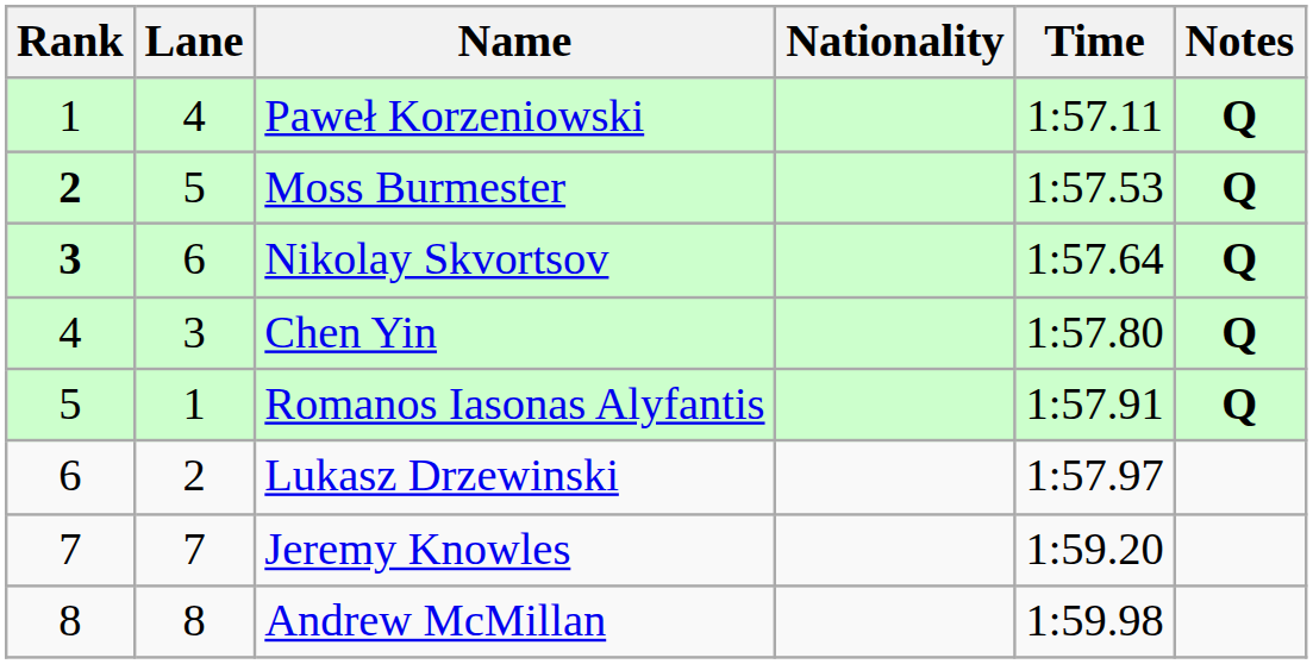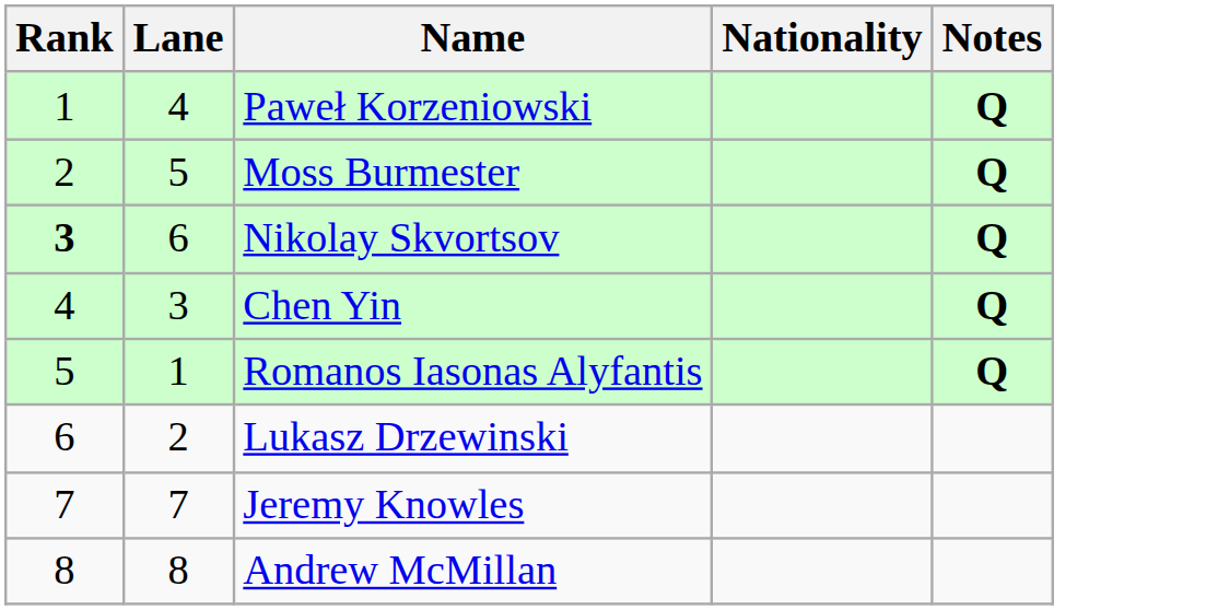 <table class="wikitable sortable" style="text-align:center">
 <tr>
 <th>Rank</th>
 <th>Lane</th>
 <th>Name</th>
 <th>Nationality</th>
-<th>Time</th>
 <th>Notes</th>
 </tr>
 <tr bgcolor=ccffcc>
 <td>1</td>
 <td>4</td>
 <td align=left><a href='#'>Paweł Korzeniowski</a></td>
 <td align=left></td>
-<td>1:57.11</td>
 <td><strong>Q</strong></td>
 </tr>
 <tr bgcolor=ccffcc>
-<td><strong>2</strong></td>
+<td>2</td>
 <td>5</td>
 <td align=left><a href='#'>Moss Burmester</a></td>
 <td align=left></td>
-<td>1:57.53</td>
 <td><strong>Q</strong></td>
 </tr>
 <tr bgcolor=ccffcc>
 <td><strong>3</strong></td>
 <td>6</td>
 <td align=left><a href='#'>Nikolay Skvortsov</a></td>
 <td align=left></td>
-<td>1:57.64</td>
 <td><strong>Q</strong></td>
 </tr>
 <tr bgcolor=ccffcc>
 <td>4</td>
 <td>3</td>
 <td align=left><a href='#'>Chen Yin</a></td>
 <td align=left></td>
-<td>1:57.80</td>
 <td><strong>Q</strong></td>
 </tr>
 <tr bgcolor=ccffcc>
 <td>5</td>
 <td>1</td>
 <td align=left><a href='#'>Romanos Iasonas Alyfantis</a></td>
 <td align=left></td>
-<td>1:57.91</td>
 <td><strong>Q</strong></td>
 </tr>
 <tr>
 <td>6</td>
 <td>2</td>
 <td align=left><a href='#'>Lukasz Drzewinski</a></td>
 <td align=left></td>
-<td>1:57.97</td>
 <td></td>
 </tr>
 <tr>
 <td>7</td>
 <td>7</td>
 <td align=left><a href='#'>Jeremy Knowles</a></td>
 <td align=left></td>
-<td>1:59.20</td>
 <td></td>
 </tr>
 <tr>
 <td>8</td>
 <td>8</td>
 <td align=left><a href='#'>Andrew McMillan</a></td>
 <td align=left></td>
-<td>1:59.98</td>
 <td></td>
 </tr>
 </table>
